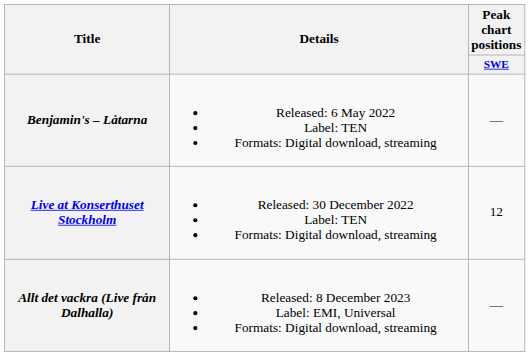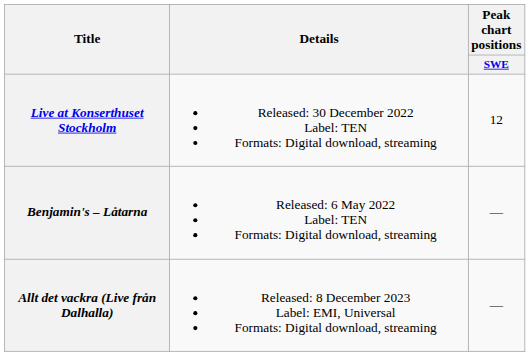 <table class="wikitable plainrowheaders" style="text-align:center;">
 <tr>
 <th scope="col" rowspan="2" style="width:12em;">Title</th>
 <th scope="col" rowspan="2" style="width:22em;">Details</th>
 <th scope="col">Peak chart positions</th>
 </tr>
 <tr>
 <th scope="col" style="width:3em;font-size:85%;"><a href='#'>SWE</a><br></th>
 </tr>
 <tr>
+<th scope="row"><em><a href='#'>Live at Konserthuset Stockholm</a></em><br></th>
+<td><br><ul><li>Released: 30 December 2022</li><li>Label: TEN</li><li>Formats: Digital download, streaming</li></ul></td>
+<td>12</td>
+</tr>
+<tr>
 <th scope="row"><em>Benjamin's – Låtarna</em></th>
 <td><br><ul><li>Released: 6 May 2022</li><li>Label: TEN</li><li>Formats: Digital download, streaming</li></ul></td>
 <td>—</td>
-</tr>
-<tr>
-<th scope="row"><em><a href='#'>Live at Konserthuset Stockholm</a></em><br></th>
-<td><br><ul><li>Released: 30 December 2022</li><li>Label: TEN</li><li>Formats: Digital download, streaming</li></ul></td>
-<td>12</td>
 </tr>
 <tr>
 <th scope="row"><em>Allt det vackra (Live från Dalhalla)</em></th>
 <td><br><ul><li>Released: 8 December 2023</li><li>Label: EMI, Universal</li><li>Formats: Digital download, streaming</li></ul></td>
 <td>—</td>
 </tr>
 </table>
